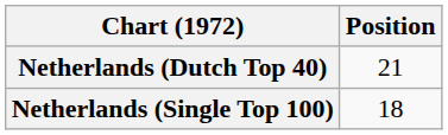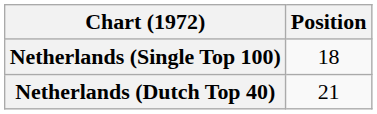 <table class="wikitable sortable plainrowheaders" style="text-align:center">
 <tr>
 <th>Chart (1972)</th>
 <th>Position</th>
 </tr>
 <tr>
+<th scope="row">Netherlands (Single Top 100)</th>
+<td>18</td>
+</tr>
+<tr>
 <th scope="row">Netherlands (Dutch Top 40)</th>
 <td>21</td>
 </tr>
-<tr>
-<th scope="row">Netherlands (Single Top 100)</th>
-<td>18</td>
-</tr>
 </table>
